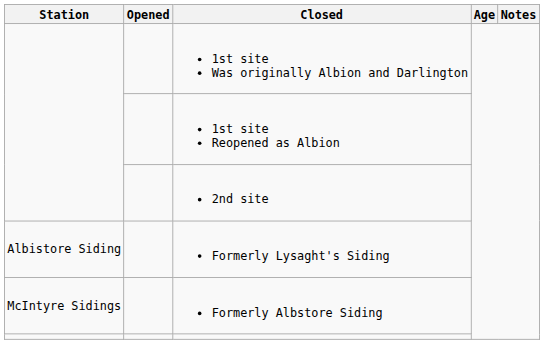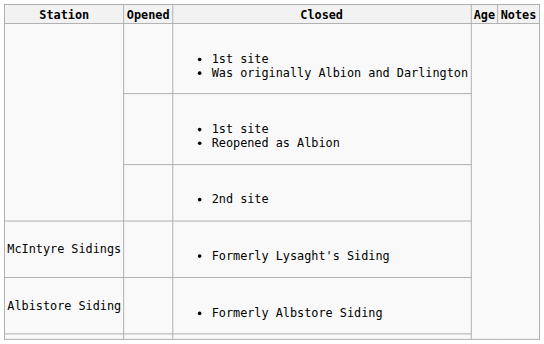 <table class="wikitable sortable">
 <tr>
 <th>Station</th>
 <th>Opened</th>
 <th>Closed</th>
 <th>Age</th>
 <th scope=col class=unsortable>Notes</th>
 </tr>
 <tr>
 <td rowspan="3"></td>
 <td></td>
 <td><br><ul><li>1st site</li><li>Was originally Albion and Darlington</li></ul></td>
 </tr>
 <tr>
 <td></td>
 <td><br><ul><li>1st site</li><li>Reopened as Albion</li></ul></td>
 </tr>
 <tr>
 <td></td>
 <td><br><ul><li>2nd site</li></ul></td>
 </tr>
 <tr>
-<td>Albistore Siding</td>
+<td>McIntyre Sidings</td>
 <td></td>
 <td><br><ul><li>Formerly Lysaght's Siding</li></ul></td>
 </tr>
 <tr>
-<td>McIntyre Sidings</td>
+<td>Albistore Siding</td>
 <td></td>
 <td><br><ul><li>Formerly Albstore Siding</li></ul></td>
 </tr>
 <tr>
 <td></td>
 <td></td>
 <td></td>
 </tr>
 </table>
